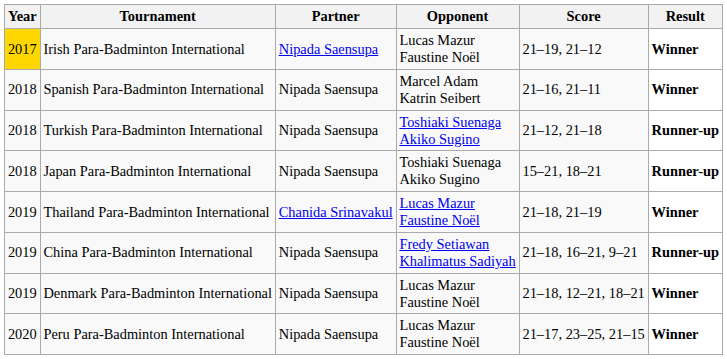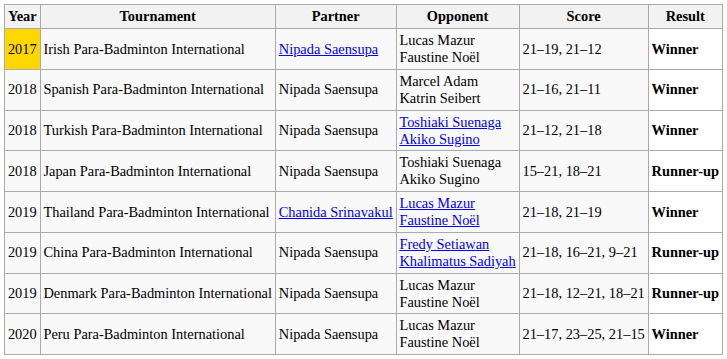 <table class="sortable wikitable" style="font-size: 90%;">
 <tr>
 <th>Year</th>
 <th>Tournament</th>
 <th>Partner</th>
 <th>Opponent</th>
 <th>Score</th>
 <th>Result</th>
 </tr>
 <tr>
 <td align="center" style="background: gold;">2017</td>
 <td align="left">Irish Para-Badminton International</td>
 <td> <a href='#'>Nipada Saensupa</a></td>
 <td align="left"> Lucas Mazur<br> Faustine Noël</td>
 <td align="left">21–19, 21–12</td>
 <td style="text-align:left; background:white"> <strong>Winner</strong></td>
 </tr>
 <tr>
 <td align="center">2018</td>
 <td align="left">Spanish Para-Badminton International</td>
 <td> Nipada Saensupa</td>
 <td align="left"> Marcel Adam<br> Katrin Seibert</td>
 <td align="left">21–16, 21–11</td>
 <td style="text-align:left; background:white"> <strong>Winner</strong></td>
 </tr>
 <tr>
 <td align="center">2018</td>
 <td align="left">Turkish Para-Badminton International</td>
 <td> Nipada Saensupa</td>
 <td align="left"> <a href='#'>Toshiaki Suenaga</a><br> <a href='#'>Akiko Sugino</a></td>
 <td align="left">21–12, 21–18</td>
-<td style="text-align:left; background:white"> <strong>Runner-up</strong></td>
+<td style="text-align:left; background:white"> <strong>Winner</strong></td>
 </tr>
 <tr>
 <td align="center">2018</td>
 <td align="left">Japan Para-Badminton International</td>
 <td> Nipada Saensupa</td>
 <td align="left"> Toshiaki Suenaga<br> Akiko Sugino</td>
 <td align="left">15–21, 18–21</td>
 <td style="text-align:left; background:white"> <strong>Runner-up</strong></td>
 </tr>
 <tr>
 <td align="center">2019</td>
 <td align="left">Thailand Para-Badminton International</td>
 <td> <a href='#'>Chanida Srinavakul</a></td>
 <td align="left"> <a href='#'>Lucas Mazur</a><br> <a href='#'>Faustine Noël</a></td>
 <td align="left">21–18, 21–19</td>
 <td style="text-align:left; background:white"> <strong>Winner</strong></td>
 </tr>
 <tr>
 <td align="center">2019</td>
 <td align="left">China Para-Badminton International</td>
 <td> Nipada Saensupa</td>
 <td align="left"> <a href='#'>Fredy Setiawan</a><br> <a href='#'>Khalimatus Sadiyah</a></td>
 <td align="left">21–18, 16–21, 9–21</td>
 <td style="text-align:left; background:white"> <strong>Runner-up</strong></td>
 </tr>
 <tr>
 <td align="center">2019</td>
 <td align="left">Denmark Para-Badminton International</td>
 <td> Nipada Saensupa</td>
 <td align="left"> Lucas Mazur<br> Faustine Noël</td>
 <td align="left">21–18, 12–21, 18–21</td>
-<td style="text-align:left; background:white"> <strong>Winner</strong></td>
+<td style="text-align:left; background:white"> <strong>Runner-up</strong></td>
 </tr>
 <tr>
 <td align="center">2020</td>
 <td align="left">Peru Para-Badminton International</td>
 <td> Nipada Saensupa</td>
 <td align="left"> Lucas Mazur<br> Faustine Noël</td>
 <td align="left">21–17, 23–25, 21–15</td>
 <td style="text-align:left; background:white"> <strong>Winner</strong></td>
 </tr>
 </table>
